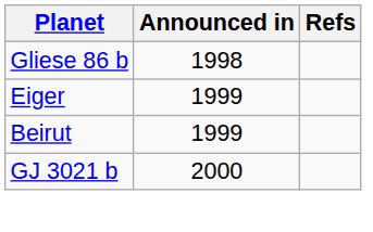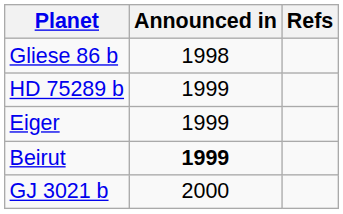 <table class="wikitable" style="text-align: center;">
 <tr>
 <th><a href='#'>Planet</a></th>
 <th>Announced in</th>
 <th>Refs</th>
 </tr>
 <tr>
 <td align=left><a href='#'>Gliese 86 b</a></td>
 <td>1998</td>
 <td></td>
 </tr>
 <tr>
+<td align=left><a href='#'>HD 75289 b</a></td>
+<td>1999</td>
+<td></td>
+</tr>
+<tr>
 <td align=left><a href='#'>Eiger</a></td>
 <td>1999</td>
 <td></td>
 </tr>
 <tr>
 <td align=left><a href='#'>Beirut</a></td>
-<td>1999</td>
+<td><strong>1999</strong></td>
 <td></td>
 </tr>
 <tr>
 <td align=left><a href='#'>GJ 3021 b</a></td>
 <td>2000</td>
 <td></td>
 </tr>
 </table>
